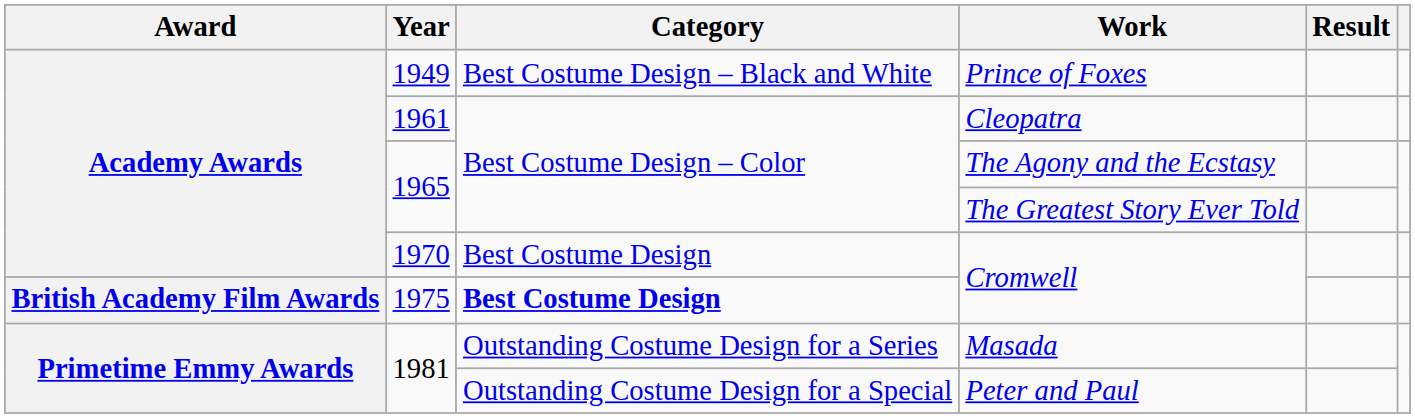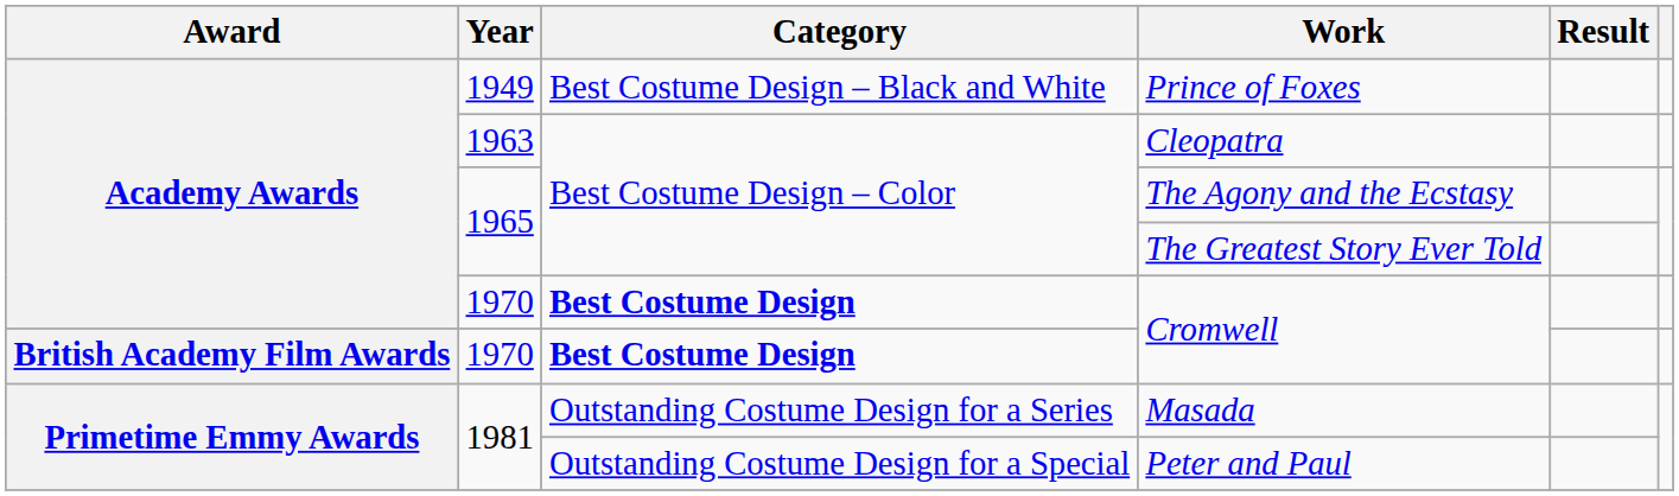 <table class="wikitable">
 <tr>
 <th>Award</th>
 <th>Year</th>
 <th>Category</th>
 <th>Work</th>
 <th>Result</th>
 <th class="unsortable"></th>
 </tr>
 <tr>
 <th rowspan="5" scope="row" style="text-align:center;"><a href='#'>Academy Awards</a></th>
 <td style="text-align:center;"><a href='#'>1949</a></td>
 <td><a href='#'>Best Costume Design – Black and White</a></td>
 <td><em><a href='#'>Prince of Foxes</a></em></td>
 <td></td>
 <td style="text-align:center;"></td>
 </tr>
 <tr>
-<td style="text-align:center;"><a href='#'>1961</a></td>
+<td style="text-align:center;"><a href='#'>1963</a></td>
 <td rowspan="3"><a href='#'>Best Costume Design – Color</a></td>
 <td><em><a href='#'>Cleopatra</a></em></td>
 <td></td>
 <td style="text-align:center;"></td>
 </tr>
 <tr>
 <td rowspan="2" style="text-align:center;"><a href='#'>1965</a></td>
 <td><em><a href='#'>The Agony and the Ecstasy</a></em></td>
 <td></td>
 <td rowspan="2" style="text-align:center;"></td>
 </tr>
 <tr>
 <td><em><a href='#'>The Greatest Story Ever Told</a></em></td>
 <td></td>
 </tr>
 <tr>
 <td style="text-align:center;"><a href='#'>1970</a></td>
-<td><a href='#'>Best Costume Design</a></td>
+<td><strong><a href='#'>Best Costume Design</a></strong></td>
 <td rowspan="2"><em><a href='#'>Cromwell</a></em></td>
 <td></td>
 <td style="text-align:center;"></td>
 </tr>
 <tr>
 <th scope="row" style="text-align:center;"><a href='#'>British Academy Film Awards</a></th>
-<td style="text-align:center;"><a href='#'>1975</a></td>
+<td style="text-align:center;"><a href='#'>1970</a></td>
 <td><strong><a href='#'>Best Costume Design</a></strong></td>
 <td></td>
 <td style="text-align:center;"></td>
 </tr>
 <tr>
 <th rowspan="2" scope="row" style="text-align:center;"><a href='#'>Primetime Emmy Awards</a></th>
 <td rowspan="2" style="text-align:center;">1981</td>
 <td><a href='#'>Outstanding Costume Design for a Series</a></td>
 <td><em><a href='#'>Masada</a></em> </td>
 <td></td>
 <td rowspan="2", style="text-align:center;"></td>
 </tr>
 <tr>
 <td><a href='#'>Outstanding Costume Design for a Special</a></td>
 <td><em><a href='#'>Peter and Paul</a></em></td>
 <td></td>
 </tr>
 </table>
